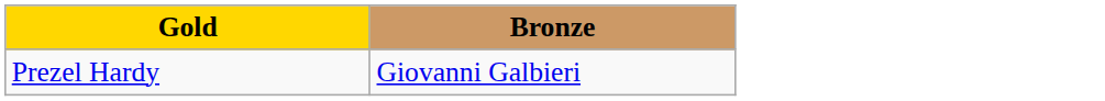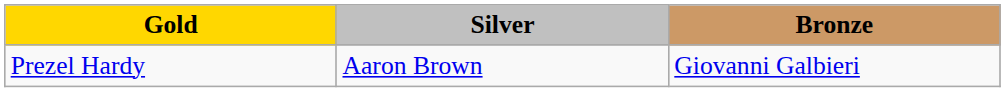 <table class="wikitable" style="text-align:left">
 <tr align="center">
 <td width=200 bgcolor=gold><strong>Gold</strong></td>
+<td width=200 bgcolor=silver><strong>Silver</strong></td>
 <td width=200 bgcolor=CC9966><strong>Bronze</strong></td>
 </tr>
 <tr>
 <td><a href='#'>Prezel Hardy</a><br></td>
+<td><a href='#'>Aaron Brown</a><br></td>
 <td><a href='#'>Giovanni Galbieri</a><br></td>
 </tr>
 </table>
